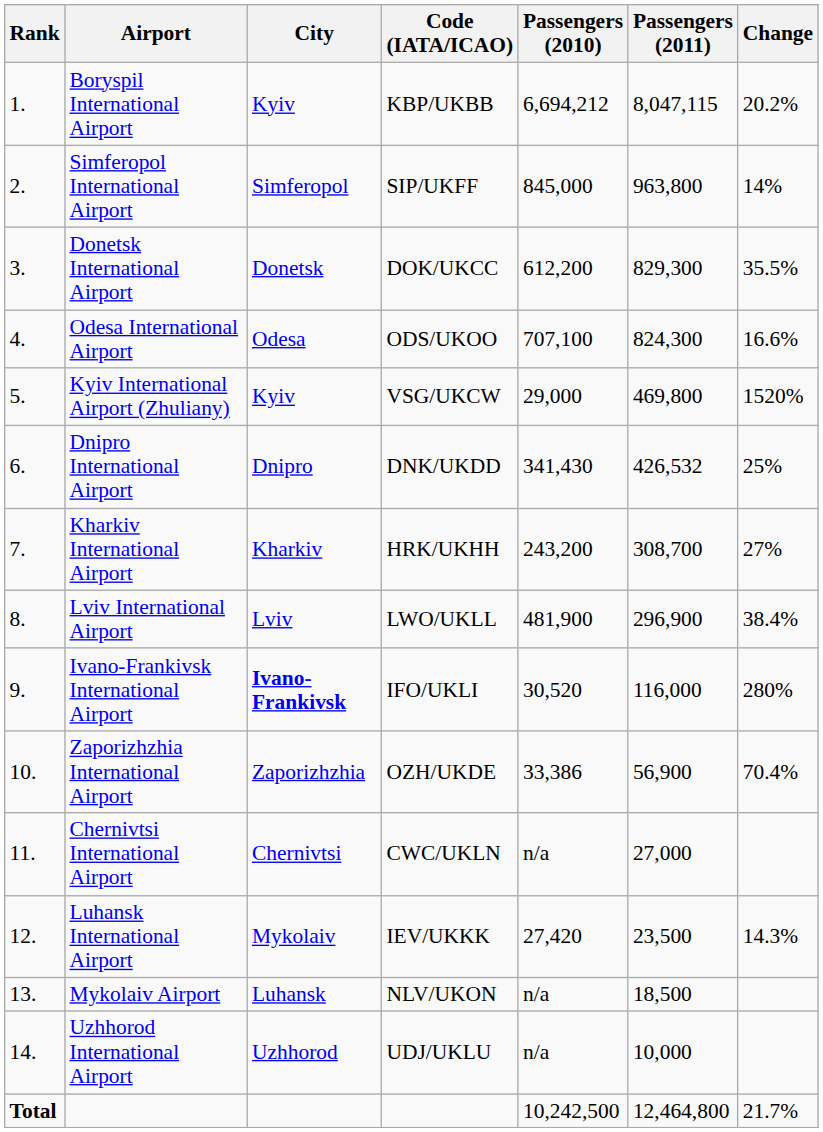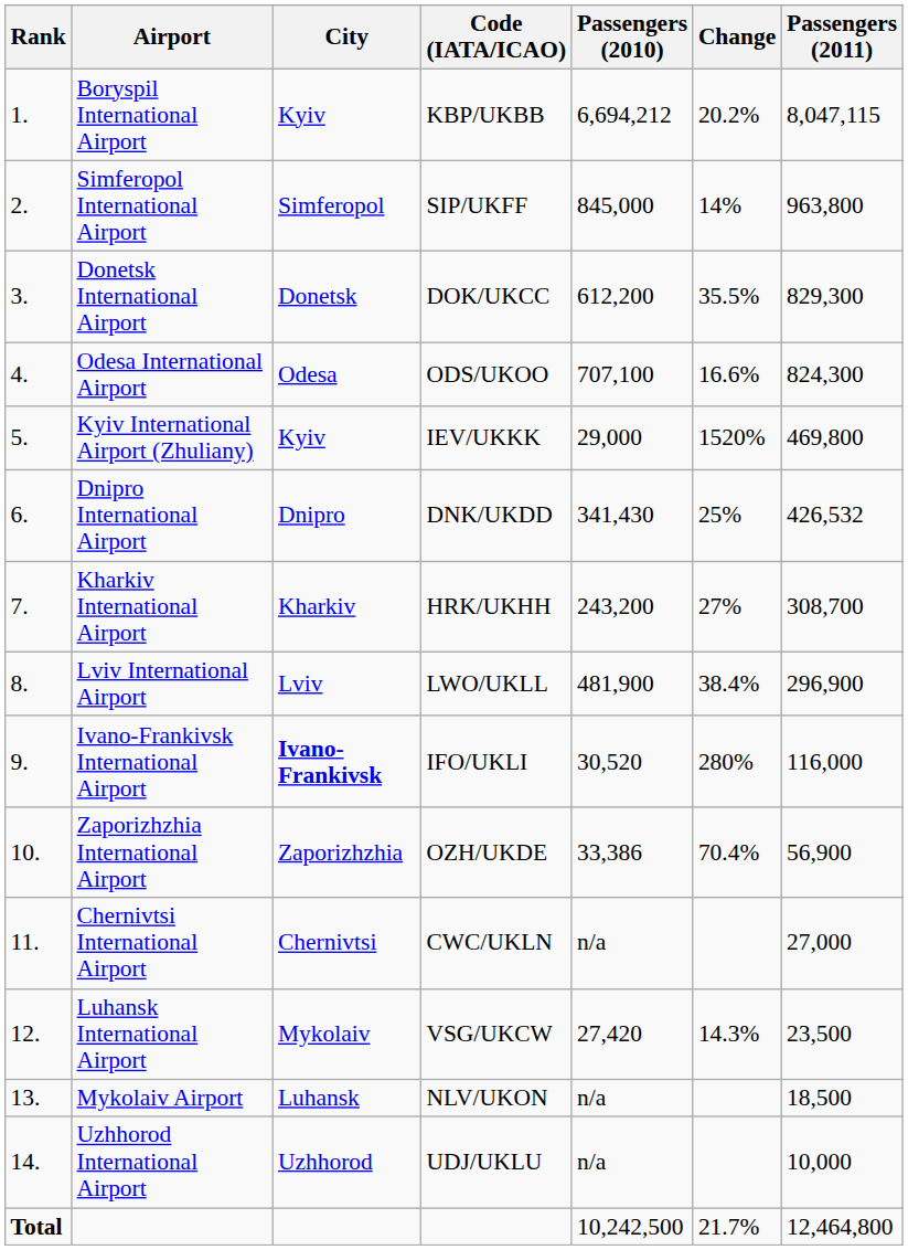 <table class="wikitable sortable">
 <tr>
 <th>Rank</th>
 <th>Airport</th>
 <th>City</th>
 <th>Code<br>(IATA/ICAO)</th>
 <th>Passengers <br> (2010)</th>
+<th>Change<br></th>
 <th>Passengers <br>(2011)</th>
-<th>Change<br></th>
 </tr>
 <tr>
 <td>1.</td>
 <td><a href='#'>Boryspil International Airport</a></td>
 <td><a href='#'>Kyiv</a></td>
 <td>KBP/UKBB</td>
 <td>6,694,212</td>
+<td> 20.2%</td>
 <td>8,047,115</td>
-<td> 20.2%</td>
 </tr>
 <tr>
 <td>2.</td>
 <td><a href='#'>Simferopol International Airport</a></td>
 <td><a href='#'>Simferopol</a></td>
 <td>SIP/UKFF</td>
 <td>845,000</td>
+<td> 14%</td>
 <td>963,800</td>
-<td> 14%</td>
 </tr>
 <tr>
 <td>3.</td>
 <td><a href='#'>Donetsk International Airport</a></td>
 <td><a href='#'>Donetsk</a></td>
 <td>DOK/UKCC</td>
 <td>612,200</td>
+<td> 35.5%</td>
 <td>829,300</td>
-<td> 35.5%</td>
 </tr>
 <tr>
 <td>4.</td>
 <td><a href='#'>Odesa International Airport</a></td>
 <td><a href='#'>Odesa</a></td>
 <td>ODS/UKOO</td>
 <td>707,100</td>
+<td> 16.6%</td>
 <td>824,300</td>
-<td> 16.6%</td>
 </tr>
 <tr>
 <td>5.</td>
 <td><a href='#'>Kyiv International Airport (Zhuliany)</a></td>
 <td><a href='#'>Kyiv</a></td>
-<td>VSG/UKCW</td>
+<td>IEV/UKKK</td>
 <td>29,000</td>
+<td> 1520%</td>
 <td>469,800</td>
-<td> 1520%</td>
 </tr>
 <tr>
 <td>6.</td>
 <td><a href='#'>Dnipro International Airport</a></td>
 <td><a href='#'>Dnipro</a></td>
 <td>DNK/UKDD</td>
 <td>341,430</td>
+<td> 25%</td>
 <td>426,532</td>
-<td> 25%</td>
 </tr>
 <tr>
 <td>7.</td>
 <td><a href='#'>Kharkiv International Airport</a></td>
 <td><a href='#'>Kharkiv</a></td>
 <td>HRK/UKHH</td>
 <td>243,200</td>
+<td> 27%</td>
 <td>308,700</td>
-<td> 27%</td>
 </tr>
 <tr>
 <td>8.</td>
 <td><a href='#'>Lviv International Airport</a></td>
 <td><a href='#'>Lviv</a></td>
 <td>LWO/UKLL</td>
 <td>481,900</td>
+<td> 38.4%</td>
 <td>296,900</td>
-<td> 38.4%</td>
 </tr>
 <tr>
 <td>9.</td>
 <td><a href='#'>Ivano-Frankivsk International Airport</a></td>
 <td><strong><a href='#'>Ivano-Frankivsk</a></strong></td>
 <td>IFO/UKLI</td>
 <td>30,520</td>
+<td> 280%</td>
 <td>116,000</td>
-<td> 280%</td>
 </tr>
 <tr>
 <td>10.</td>
 <td><a href='#'>Zaporizhzhia International Airport</a></td>
 <td><a href='#'>Zaporizhzhia</a></td>
 <td>OZH/UKDE</td>
 <td>33,386</td>
+<td> 70.4%</td>
 <td>56,900</td>
-<td> 70.4%</td>
 </tr>
 <tr>
 <td>11.</td>
 <td><a href='#'>Chernivtsi International Airport</a></td>
 <td><a href='#'>Chernivtsi</a></td>
 <td>CWC/UKLN</td>
 <td>n/a</td>
+<td></td>
 <td>27,000</td>
-<td></td>
 </tr>
 <tr>
 <td>12.</td>
 <td><a href='#'>Luhansk International Airport</a></td>
 <td><a href='#'>Mykolaiv</a></td>
-<td>IEV/UKKK</td>
+<td>VSG/UKCW</td>
 <td>27,420</td>
+<td> 14.3%</td>
 <td>23,500</td>
-<td> 14.3%</td>
 </tr>
 <tr>
 <td>13.</td>
 <td><a href='#'>Mykolaiv Airport</a></td>
 <td><a href='#'>Luhansk</a></td>
 <td>NLV/UKON</td>
 <td>n/a</td>
+<td></td>
 <td>18,500</td>
-<td></td>
 </tr>
 <tr>
 <td>14.</td>
 <td><a href='#'>Uzhhorod International Airport</a></td>
 <td><a href='#'>Uzhhorod</a></td>
 <td>UDJ/UKLU</td>
 <td>n/a</td>
+<td></td>
 <td>10,000</td>
-<td></td>
 </tr>
 <tr class="sortbottom">
 <td><strong>Total</strong></td>
 <td></td>
 <td></td>
 <td></td>
 <td>10,242,500</td>
+<td> 21.7%</td>
 <td>12,464,800</td>
-<td> 21.7%</td>
 </tr>
 </table>
